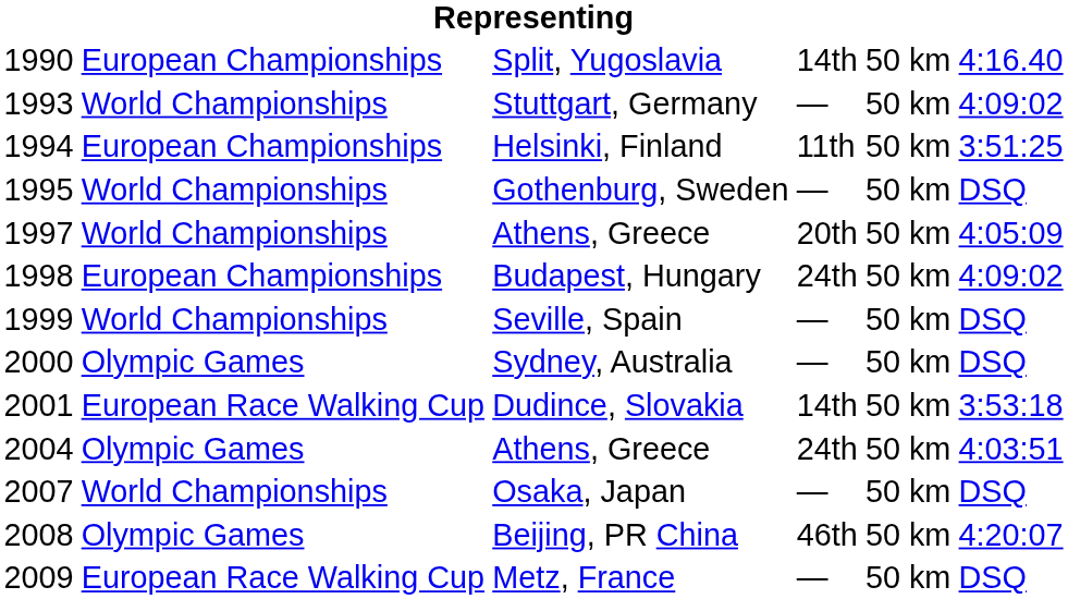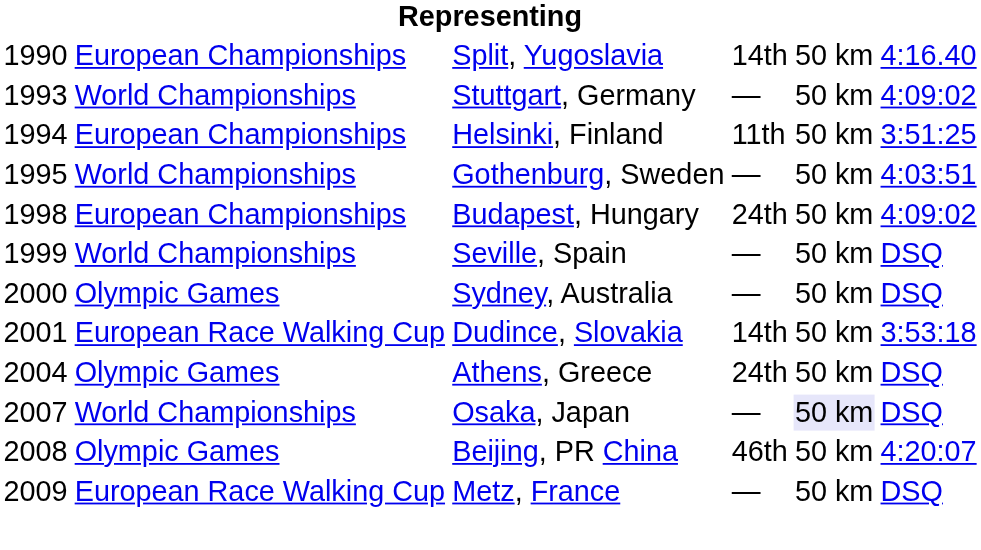 <table>
 <tr>
 <th colspan="6">Representing </th>
 </tr>
 <tr>
 <td>1990</td>
 <td><a href='#'>European Championships</a></td>
 <td><a href='#'>Split</a>, <a href='#'>Yugoslavia</a></td>
 <td>14th</td>
 <td>50 km</td>
 <td><a href='#'>4:16.40</a></td>
 </tr>
 <tr>
 <td>1993</td>
 <td><a href='#'>World Championships</a></td>
 <td><a href='#'>Stuttgart</a>, Germany</td>
 <td>—</td>
 <td>50 km</td>
 <td><a href='#'>4:09:02</a></td>
 </tr>
 <tr>
 <td>1994</td>
 <td><a href='#'>European Championships</a></td>
 <td><a href='#'>Helsinki</a>, Finland</td>
 <td>11th</td>
 <td>50 km</td>
 <td><a href='#'>3:51:25</a></td>
 </tr>
 <tr>
 <td>1995</td>
 <td><a href='#'>World Championships</a></td>
 <td><a href='#'>Gothenburg</a>, Sweden</td>
 <td>—</td>
 <td>50 km</td>
-<td><a href='#'>DSQ</a></td>
-</tr>
-<tr>
-<td>1997</td>
-<td><a href='#'>World Championships</a></td>
-<td><a href='#'>Athens</a>, Greece</td>
-<td>20th</td>
-<td>50 km</td>
-<td><a href='#'>4:05:09</a></td>
+<td><a href='#'>4:03:51</a></td>
 </tr>
 <tr>
 <td>1998</td>
 <td><a href='#'>European Championships</a></td>
 <td><a href='#'>Budapest</a>, Hungary</td>
 <td>24th</td>
 <td>50 km</td>
 <td><a href='#'>4:09:02</a></td>
 </tr>
 <tr>
 <td>1999</td>
 <td><a href='#'>World Championships</a></td>
 <td><a href='#'>Seville</a>, Spain</td>
 <td>—</td>
 <td>50 km</td>
 <td><a href='#'>DSQ</a></td>
 </tr>
 <tr>
 <td>2000</td>
 <td><a href='#'>Olympic Games</a></td>
 <td><a href='#'>Sydney</a>, Australia</td>
 <td>—</td>
 <td>50 km</td>
 <td><a href='#'>DSQ</a></td>
 </tr>
 <tr>
 <td>2001</td>
 <td><a href='#'>European Race Walking Cup</a></td>
 <td><a href='#'>Dudince</a>, <a href='#'>Slovakia</a></td>
 <td>14th</td>
 <td>50 km</td>
 <td><a href='#'>3:53:18</a></td>
 </tr>
 <tr>
 <td>2004</td>
 <td><a href='#'>Olympic Games</a></td>
 <td><a href='#'>Athens</a>, Greece</td>
 <td>24th</td>
 <td>50 km</td>
-<td><a href='#'>4:03:51</a></td>
+<td><a href='#'>DSQ</a></td>
 </tr>
 <tr>
 <td>2007</td>
 <td><a href='#'>World Championships</a></td>
 <td><a href='#'>Osaka</a>, Japan</td>
 <td>—</td>
-<td>50 km</td>
+<td style="background: lavender;">50 km</td>
 <td><a href='#'>DSQ</a></td>
 </tr>
 <tr>
 <td>2008</td>
 <td><a href='#'>Olympic Games</a></td>
 <td><a href='#'>Beijing</a>, PR <a href='#'>China</a></td>
 <td>46th</td>
 <td>50 km</td>
 <td><a href='#'>4:20:07</a></td>
 </tr>
 <tr>
 <td>2009</td>
 <td><a href='#'>European Race Walking Cup</a></td>
 <td><a href='#'>Metz</a>, <a href='#'>France</a></td>
 <td>—</td>
 <td>50 km</td>
 <td><a href='#'>DSQ</a></td>
 </tr>
 </table>
